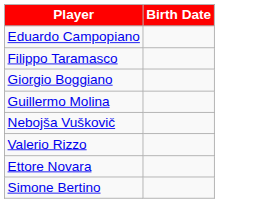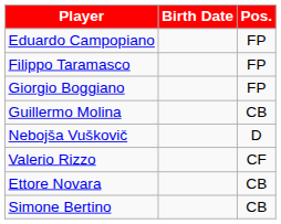 <table class="wikitable" style="text-align:center">
 <tr style="color:white; background:red">
 <td><strong>Player</strong></td>
 <td><strong>Birth Date</strong></td>
+<td><strong>Pos.</strong></td>
 </tr>
 <tr>
 <td align=left> <a href='#'>Eduardo Campopiano</a></td>
 <td></td>
+<td>FP</td>
 </tr>
 <tr>
 <td align=left> <a href='#'>Filippo Taramasco</a></td>
 <td></td>
+<td>FP</td>
 </tr>
 <tr>
 <td align=left> <a href='#'>Giorgio Boggiano</a></td>
 <td></td>
+<td>FP</td>
 </tr>
 <tr>
 <td align=left> <a href='#'>Guillermo Molina</a></td>
 <td></td>
+<td>CB</td>
 </tr>
 <tr>
 <td align=left> <a href='#'>Nebojša Vuškovič</a></td>
 <td></td>
+<td>D</td>
 </tr>
 <tr>
 <td align=left> <a href='#'>Valerio Rizzo</a></td>
 <td></td>
+<td>CF</td>
 </tr>
 <tr>
 <td align=left> <a href='#'>Ettore Novara</a></td>
 <td></td>
+<td>CB</td>
 </tr>
 <tr>
 <td align=left> <a href='#'>Simone Bertino</a></td>
 <td></td>
+<td>CB</td>
 </tr>
 </table>
